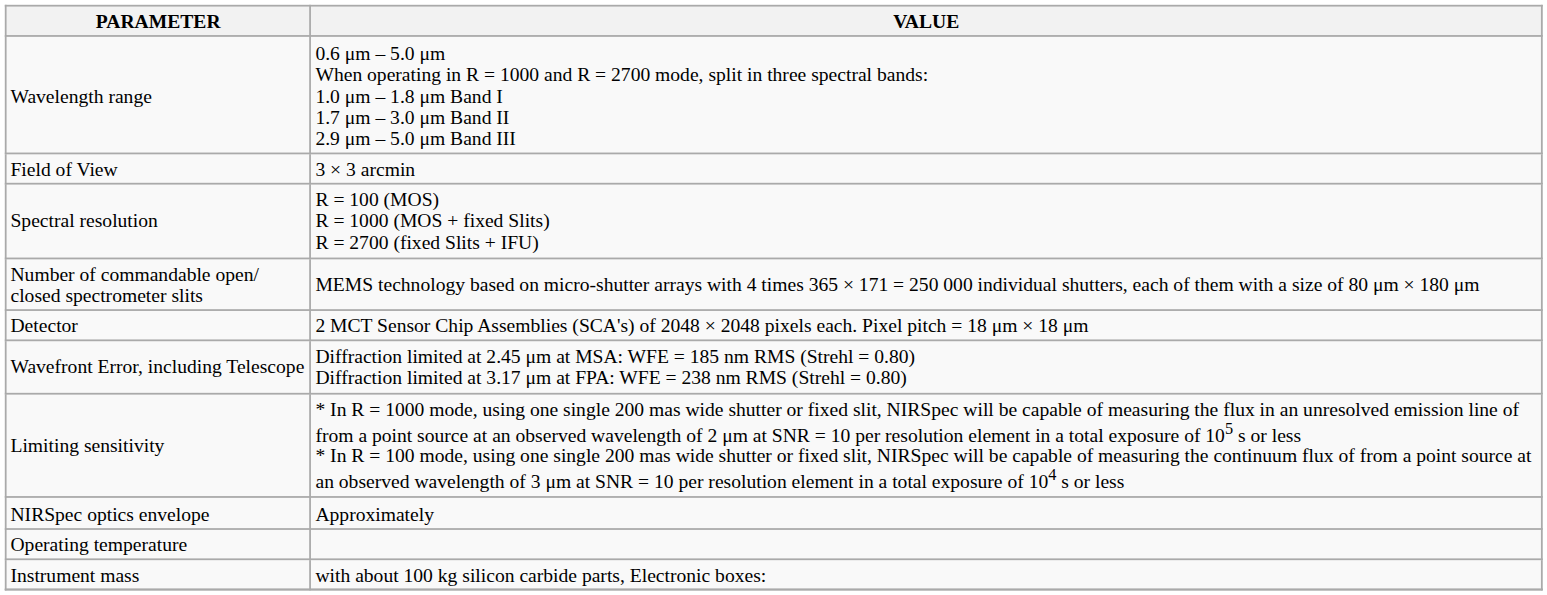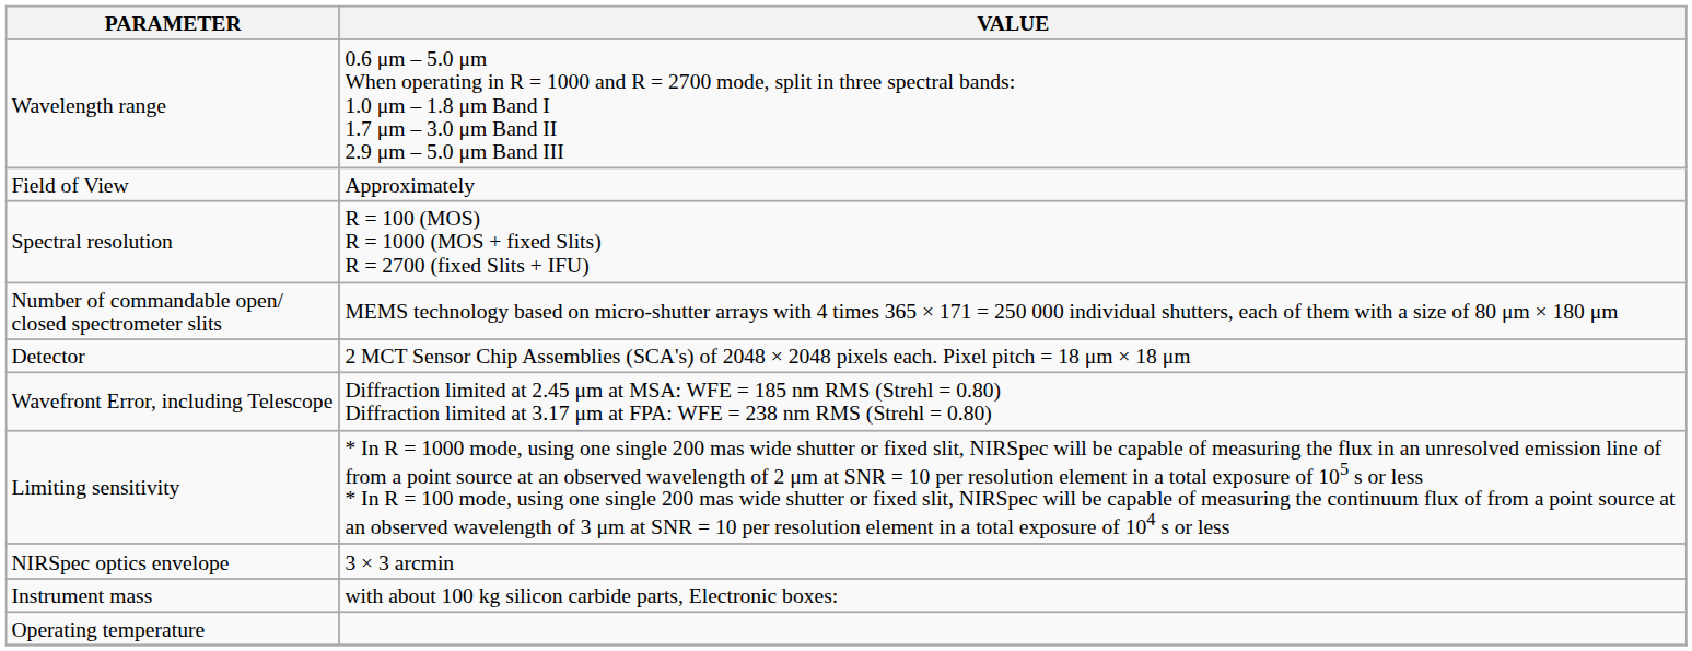 <table class=wikitable style="text-align:left; font-size:11px; float:left; margin:10px">
 <tr>
 <th>PARAMETER</th>
 <th>VALUE</th>
 </tr>
 <tr>
 <td>Wavelength range</td>
 <td>0.6 μm – 5.0 μm<br> When operating in R = 1000 and R = 2700 mode, split in three spectral bands:<br> 1.0 μm – 1.8 μm Band I<br> 1.7 μm – 3.0 μm Band II<br> 2.9 μm – 5.0 μm Band III</td>
 </tr>
 <tr>
 <td>Field of View</td>
-<td>3 × 3 arcmin</td>
+<td>Approximately </td>
 </tr>
 <tr>
 <td>Spectral resolution</td>
 <td>R = 100 (MOS)<br> R = 1000 (MOS + fixed Slits)<br> R = 2700 (fixed Slits + IFU)</td>
 </tr>
 <tr>
 <td>Number of commandable open/ closed spectrometer slits</td>
 <td>MEMS technology based on micro-shutter arrays with 4 times 365 × 171 = 250 000 individual shutters, each of them with a size of 80 μm × 180 μm</td>
 </tr>
 <tr>
 <td>Detector</td>
 <td>2 MCT Sensor Chip Assemblies (SCA's) of 2048 × 2048 pixels each. Pixel pitch = 18 μm × 18 μm</td>
 </tr>
 <tr>
 <td>Wavefront Error, including Telescope</td>
 <td>Diffraction limited at 2.45 μm at MSA: WFE = 185 nm RMS (Strehl = 0.80)<br>Diffraction limited at 3.17 μm at FPA: WFE = 238 nm RMS (Strehl = 0.80)</td>
 </tr>
 <tr>
 <td>Limiting sensitivity</td>
 <td>* In R = 1000 mode, using one single 200 mas wide shutter or fixed slit, NIRSpec will be capable of measuring the flux in an unresolved emission line of  from a point source at an observed wavelength of 2 μm at SNR = 10 per resolution element in a total exposure of 10<sup>5</sup> s or less<br> * In R = 100 mode, using one single 200 mas wide shutter or fixed slit, NIRSpec will be capable of measuring the continuum flux of  from a point source at an observed wavelength of 3 μm at SNR = 10 per resolution element in a total exposure of 10<sup>4</sup> s or less</td>
 </tr>
 <tr>
 <td>NIRSpec optics envelope</td>
-<td>Approximately </td>
+<td>3 × 3 arcmin</td>
+</tr>
+<tr>
+<td>Instrument mass</td>
+<td> with about 100 kg silicon carbide parts, Electronic boxes: </td>
 </tr>
 <tr>
 <td>Operating temperature</td>
 <td></td>
 </tr>
 <tr>
-<td>Instrument mass</td>
-<td> with about 100 kg silicon carbide parts, Electronic boxes: </td>
-</tr>
-<tr>
 </tr>
 </table>
